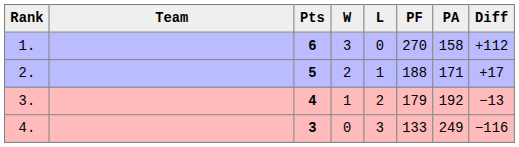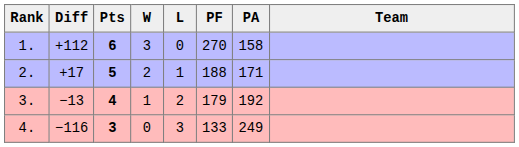 <table style=border-collapse:collapse border=1 cellspacing=0 cellpadding=5>
 <tr align=center bgcolor=#efefef>
 <th width=20>Rank</th>
-<th width=220>Team</th>
+<th width=20>Diff</th>
 <th width=20>Pts</th>
 <th width=20>W</th>
 <th width=20>L</th>
 <th width=20>PF</th>
 <th width=20>PA</th>
-<th width=20>Diff</th>
+<th width=220>Team</th>
 </tr>
 <tr align=center bgcolor="#BBBBFF">
 <td>1.</td>
-<td align=left></td>
+<td>+112</td>
 <td><strong>6</strong></td>
 <td>3</td>
 <td>0</td>
 <td>270</td>
 <td>158</td>
-<td>+112</td>
+<td align=left></td>
 </tr>
 <tr align=center bgcolor="#BBBBFF">
 <td>2.</td>
-<td align=left></td>
+<td>+17</td>
 <td><strong>5</strong></td>
 <td>2</td>
 <td>1</td>
 <td>188</td>
 <td>171</td>
-<td>+17</td>
+<td align=left></td>
 </tr>
 <tr align=center bgcolor="#ffbbbb">
 <td>3.</td>
-<td align=left></td>
+<td>−13</td>
 <td><strong>4</strong></td>
 <td>1</td>
 <td>2</td>
 <td>179</td>
 <td>192</td>
-<td>−13</td>
+<td align=left></td>
 </tr>
 <tr align=center bgcolor="#ffbbbb">
 <td>4.</td>
-<td align=left></td>
+<td>−116</td>
 <td><strong>3</strong></td>
 <td>0</td>
 <td>3</td>
 <td>133</td>
 <td>249</td>
-<td>−116</td>
+<td align=left></td>
 </tr>
 </table>
